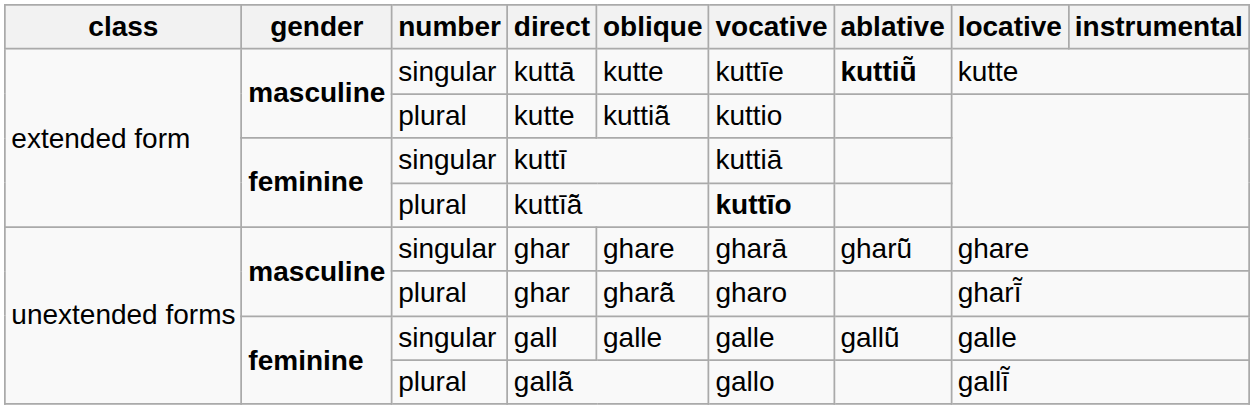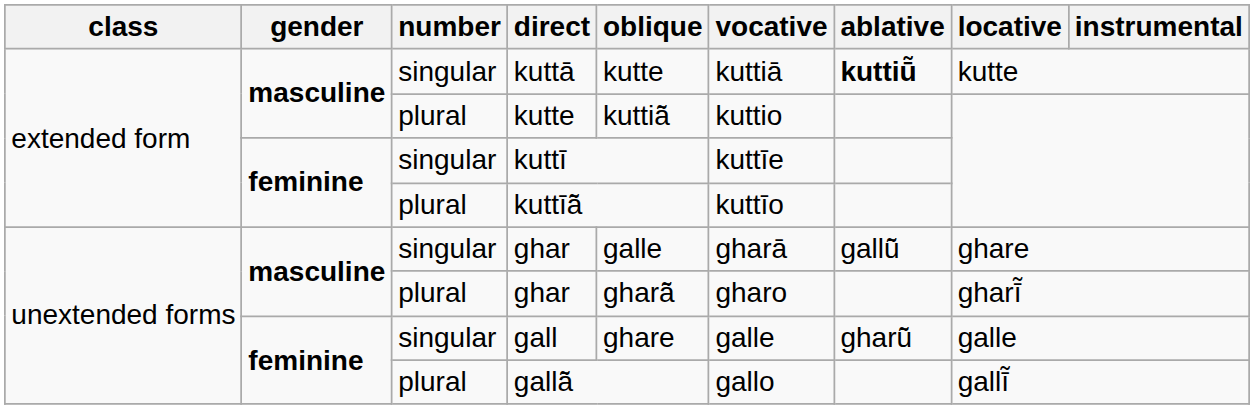 <table class="wikitable mw-collapsible mw-collapsed">
 <tr>
 <th>class</th>
 <th>gender</th>
 <th>number</th>
 <th>direct</th>
 <th>oblique</th>
 <th>vocative</th>
 <th>ablative</th>
 <th>locative</th>
 <th>instrumental</th>
 </tr>
 <tr>
 <td rowspan="4">extended form</td>
 <td rowspan="2"><strong>masculine</strong></td>
 <td>singular</td>
 <td>kuttā</td>
 <td>kutte</td>
-<td>kuttīe</td>
+<td>kuttiā</td>
 <td><strong>kuttiū̃</strong></td>
 <td colspan="2">kutte</td>
 </tr>
 <tr>
 <td>plural</td>
 <td>kutte</td>
 <td>kuttiā̃</td>
 <td>kuttio</td>
 <td></td>
 <td colspan="2" rowspan="3"></td>
 </tr>
 <tr>
 <td rowspan="2"><strong>feminine</strong></td>
 <td>singular</td>
 <td colspan="2">kuttī</td>
-<td>kuttiā</td>
+<td>kuttīe</td>
 <td></td>
 </tr>
 <tr>
 <td>plural</td>
 <td colspan="2">kuttīā̃</td>
-<td><strong>kuttīo</strong></td>
+<td>kuttīo</td>
 <td></td>
 </tr>
 <tr>
 <td rowspan="4">unextended forms</td>
 <td rowspan="2"><strong>masculine</strong></td>
 <td>singular</td>
 <td>ghar</td>
-<td>ghare</td>
+<td>galle</td>
 <td>gharā</td>
-<td>gharū̃</td>
+<td>gallū̃</td>
 <td colspan="2">ghare</td>
 </tr>
 <tr>
 <td>plural</td>
 <td>ghar</td>
 <td>gharā̃</td>
 <td>gharo</td>
 <td></td>
 <td colspan="2">gharī̃</td>
 </tr>
 <tr>
 <td rowspan="2"><strong>feminine</strong></td>
 <td>singular</td>
 <td>gall</td>
+<td>ghare</td>
 <td>galle</td>
-<td>galle</td>
-<td>gallū̃</td>
+<td>gharū̃</td>
 <td colspan="2">galle</td>
 </tr>
 <tr>
 <td>plural</td>
 <td colspan="2">gallā̃</td>
 <td>gallo</td>
 <td></td>
 <td colspan="2">gallī̃</td>
 </tr>
 </table>
